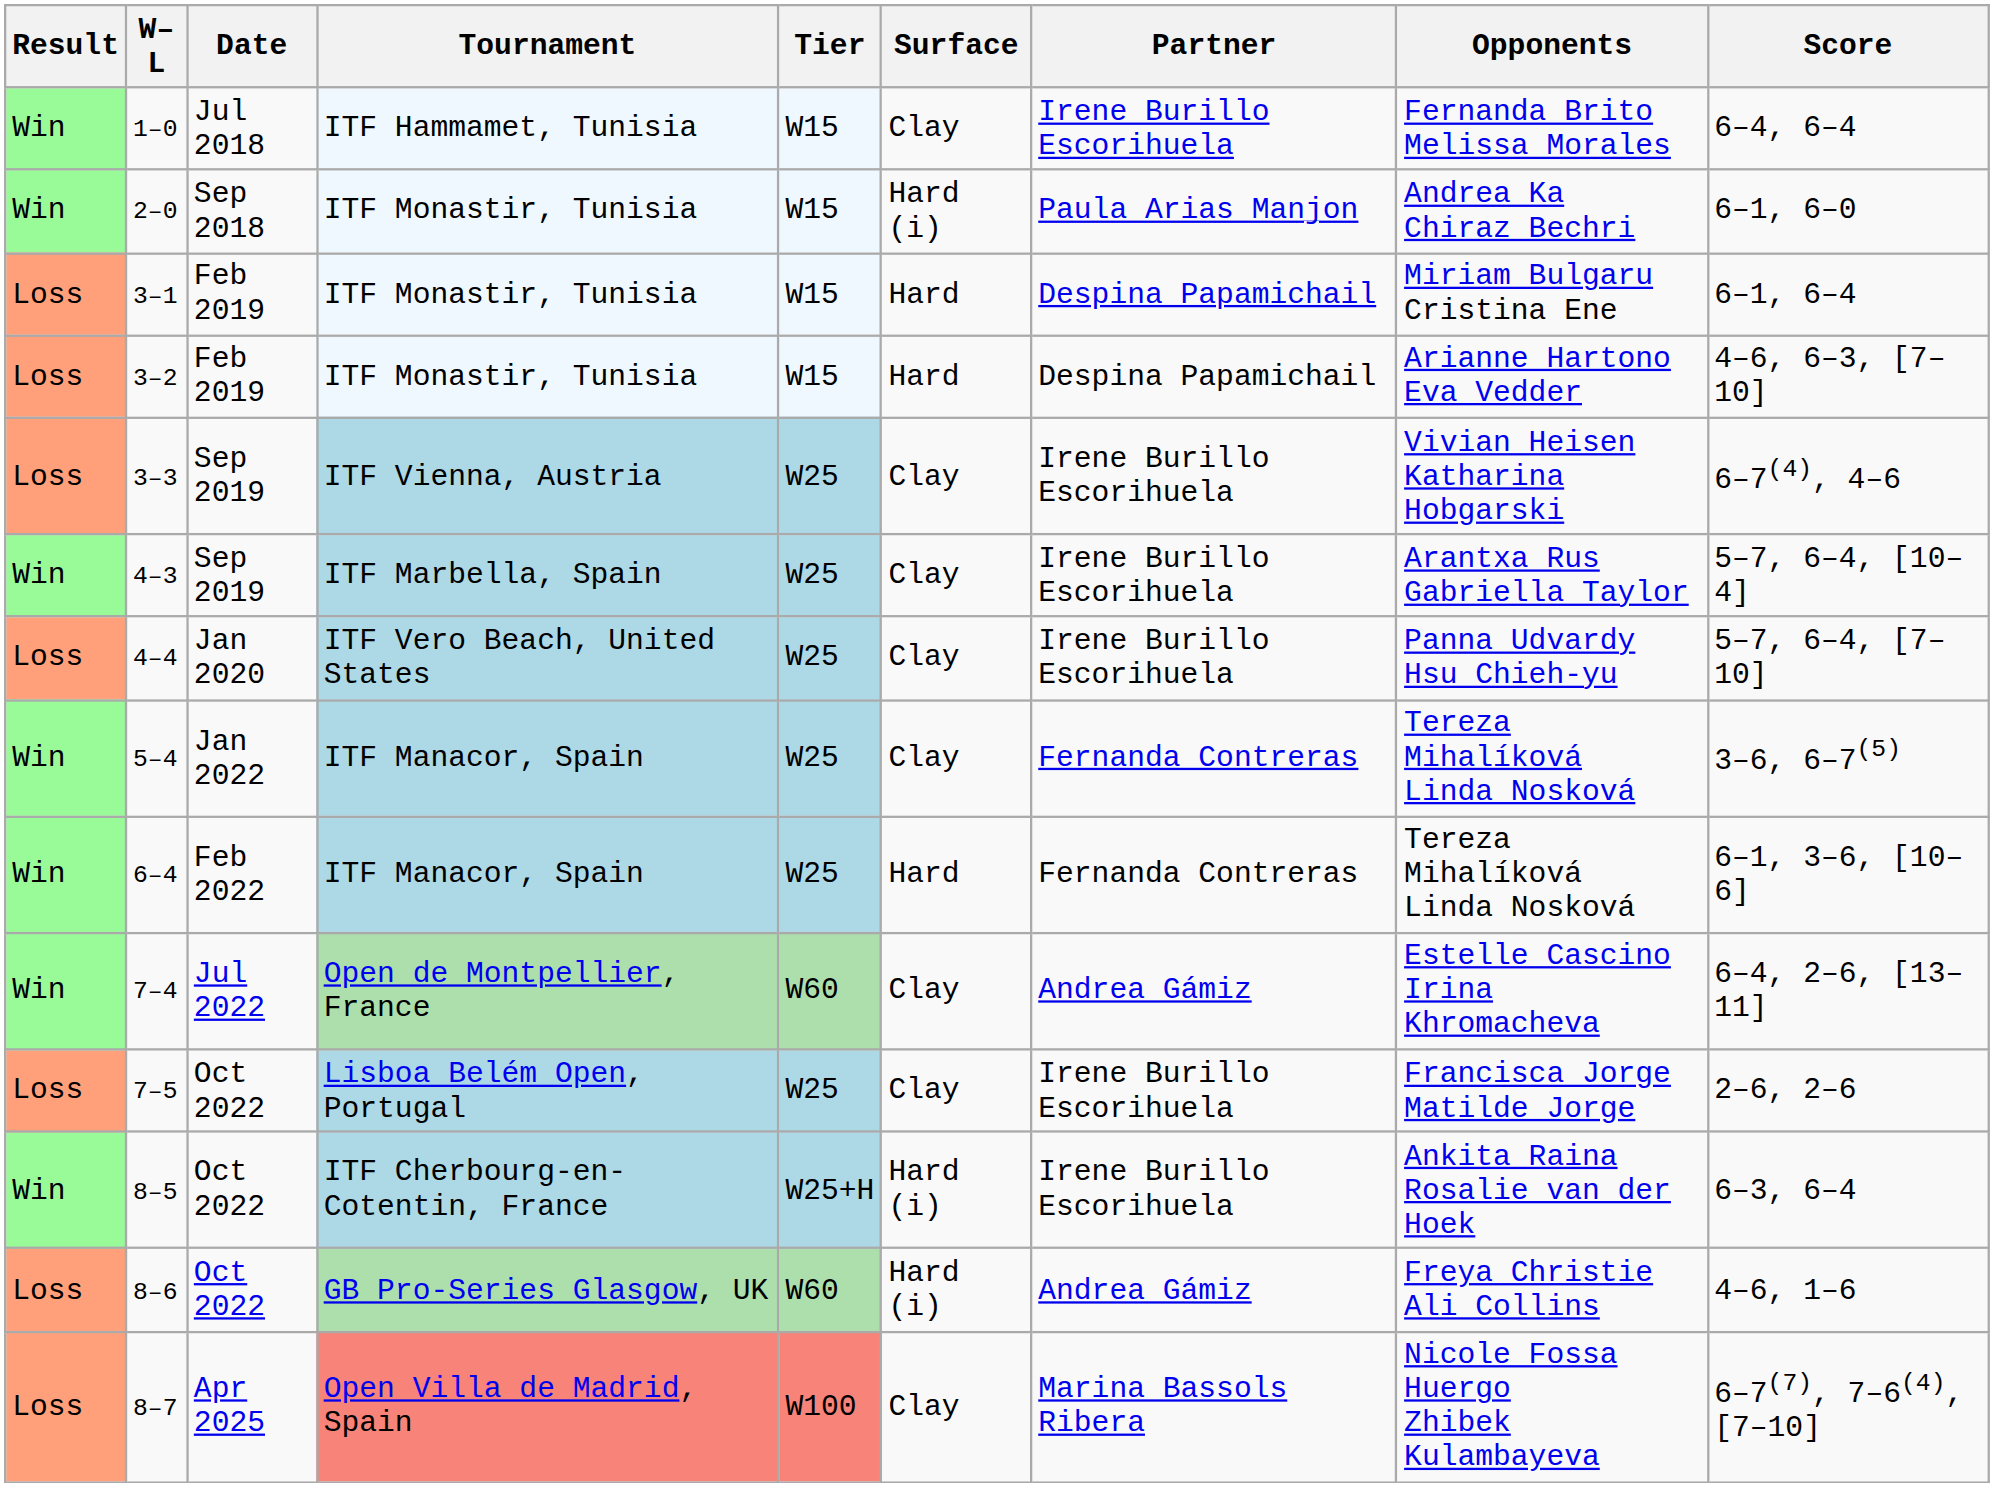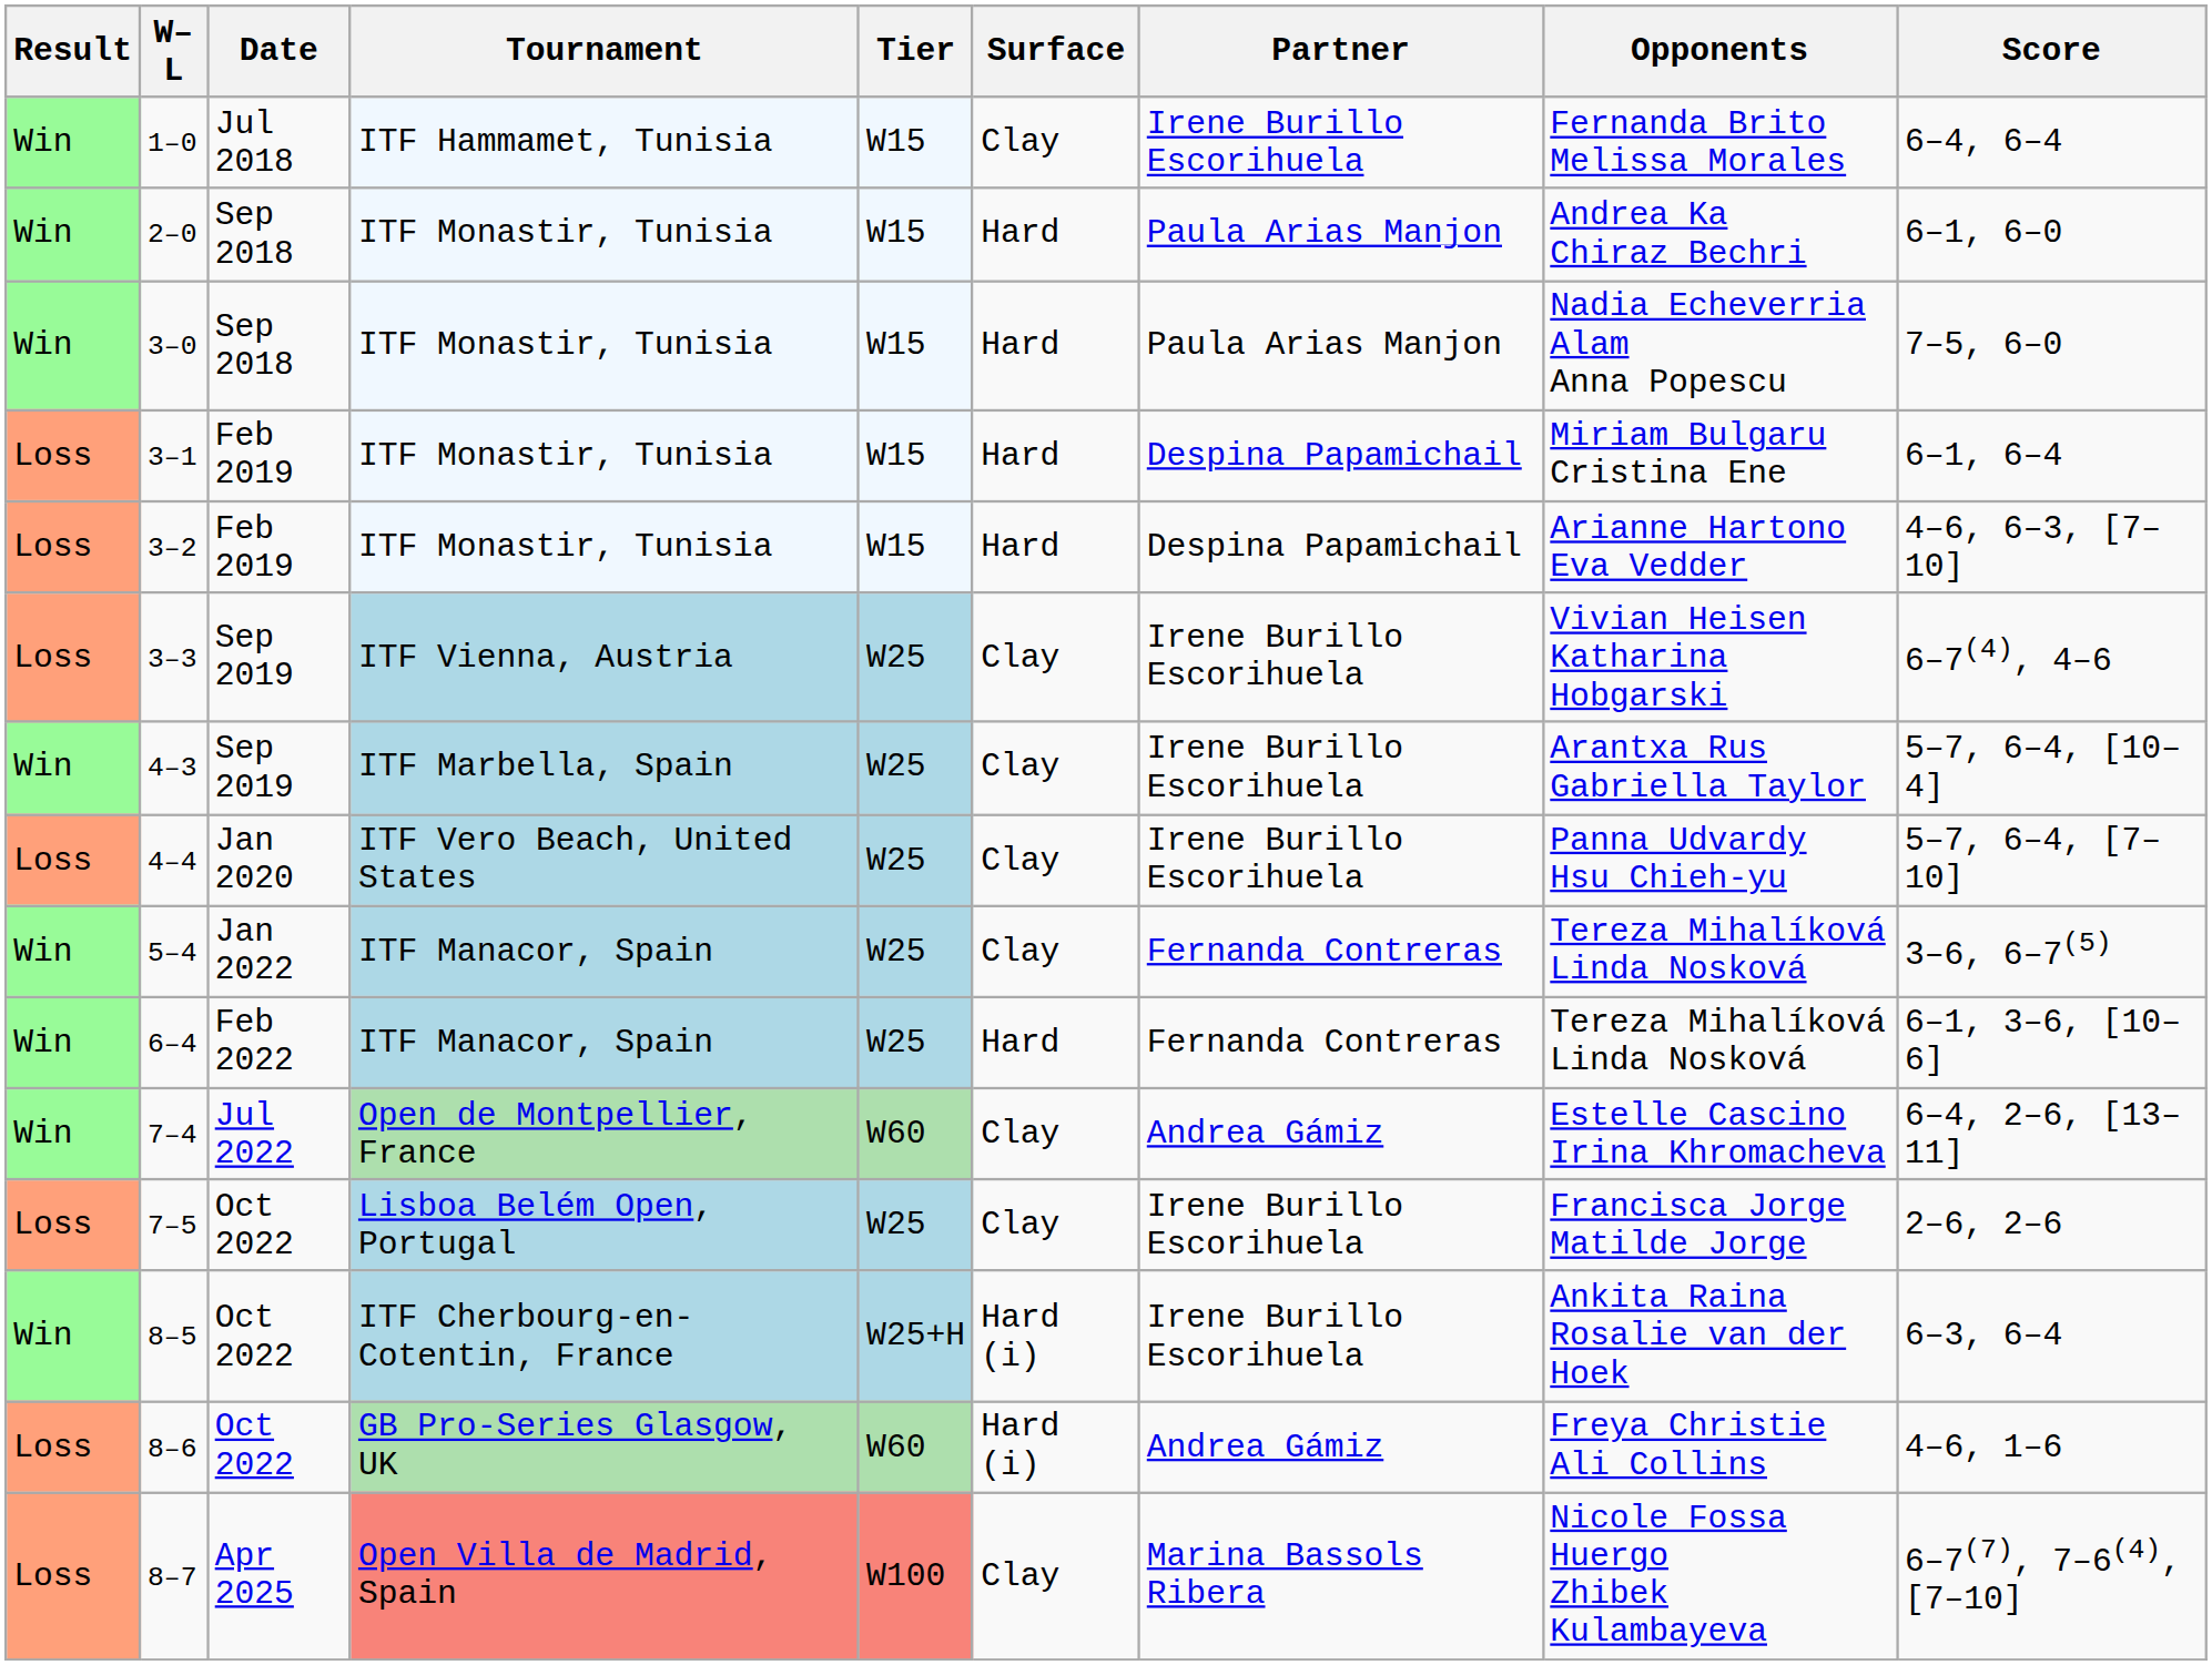 <table class="sortable wikitable">
 <tr>
 <th>Result</th>
 <th class="unsortable">W–L</th>
 <th>Date</th>
 <th>Tournament</th>
 <th>Tier</th>
 <th>Surface</th>
 <th>Partner</th>
 <th>Opponents</th>
 <th class="unsortable">Score</th>
 </tr>
 <tr>
 <td style="background:#98fb98;">Win</td>
 <td><small>1–0</small></td>
 <td>Jul 2018</td>
 <td style="background:#f0f8ff;">ITF Hammamet, Tunisia</td>
 <td style="background:#f0f8ff;">W15</td>
 <td>Clay</td>
 <td> <a href='#'>Irene Burillo Escorihuela</a></td>
 <td> <a href='#'>Fernanda Brito</a> <br>  <a href='#'>Melissa Morales</a></td>
 <td>6–4, 6–4</td>
 </tr>
 <tr>
 <td style="background:#98fb98;">Win</td>
 <td><small>2–0</small></td>
 <td>Sep 2018</td>
 <td style="background:#f0f8ff;">ITF Monastir, Tunisia</td>
 <td style="background:#f0f8ff;">W15</td>
-<td>Hard (i)</td>
+<td>Hard</td>
 <td> <a href='#'>Paula Arias Manjon</a></td>
 <td> <a href='#'>Andrea Ka</a> <br>  <a href='#'>Chiraz Bechri</a></td>
 <td>6–1, 6–0</td>
+</tr>
+<tr>
+<td style="background:#98fb98;">Win</td>
+<td><small>3–0</small></td>
+<td>Sep 2018</td>
+<td style="background:#f0f8ff;">ITF Monastir, Tunisia</td>
+<td style="background:#f0f8ff;">W15</td>
+<td>Hard</td>
+<td> Paula Arias Manjon</td>
+<td> <a href='#'>Nadia Echeverria Alam</a> <br>  Anna Popescu</td>
+<td>7–5, 6–0</td>
 </tr>
 <tr>
 <td style="background:#ffa07a;">Loss</td>
 <td><small>3–1</small></td>
 <td>Feb 2019</td>
 <td style="background:#f0f8ff;">ITF Monastir, Tunisia</td>
 <td style="background:#f0f8ff;">W15</td>
 <td>Hard</td>
 <td> <a href='#'>Despina Papamichail</a></td>
 <td> <a href='#'>Miriam Bulgaru</a> <br>  Cristina Ene</td>
 <td>6–1, 6–4</td>
 </tr>
 <tr>
 <td style="background:#ffa07a;">Loss</td>
 <td><small>3–2</small></td>
 <td>Feb 2019</td>
 <td style="background:#f0f8ff;">ITF Monastir, Tunisia</td>
 <td style="background:#f0f8ff;">W15</td>
 <td>Hard</td>
 <td> Despina Papamichail</td>
 <td> <a href='#'>Arianne Hartono</a> <br>  <a href='#'>Eva Vedder</a></td>
 <td>4–6, 6–3, [7–10]</td>
 </tr>
 <tr>
 <td style="background:#ffa07a;">Loss</td>
 <td><small>3–3</small></td>
 <td>Sep 2019</td>
 <td style="background:lightblue;">ITF Vienna, Austria</td>
 <td style="background:lightblue;">W25</td>
 <td>Clay</td>
 <td> Irene Burillo Escorihuela</td>
 <td> <a href='#'>Vivian Heisen</a> <br>  <a href='#'>Katharina Hobgarski</a></td>
 <td>6–7<sup>(4)</sup>, 4–6</td>
 </tr>
 <tr>
 <td style="background:#98fb98;">Win</td>
 <td><small>4–3</small></td>
 <td>Sep 2019</td>
 <td style="background:lightblue;">ITF Marbella, Spain</td>
 <td style="background:lightblue;">W25</td>
 <td>Clay</td>
 <td> Irene Burillo Escorihuela</td>
 <td> <a href='#'>Arantxa Rus</a> <br>  <a href='#'>Gabriella Taylor</a></td>
 <td>5–7, 6–4, [10–4]</td>
 </tr>
 <tr>
 <td style="background:#ffa07a;">Loss</td>
 <td><small>4–4</small></td>
 <td>Jan 2020</td>
 <td style="background:lightblue;">ITF Vero Beach, United States</td>
 <td style="background:lightblue;">W25</td>
 <td>Clay</td>
 <td> Irene Burillo Escorihuela</td>
 <td> <a href='#'>Panna Udvardy</a> <br>  <a href='#'>Hsu Chieh-yu</a></td>
 <td>5–7, 6–4, [7–10]</td>
 </tr>
 <tr>
 <td style="background:#98fb98;">Win</td>
 <td><small>5–4</small></td>
 <td>Jan 2022</td>
 <td style="background:lightblue;">ITF Manacor, Spain</td>
 <td style="background:lightblue;">W25</td>
 <td>Clay</td>
 <td> <a href='#'>Fernanda Contreras</a></td>
 <td> <a href='#'>Tereza Mihalíková</a> <br>  <a href='#'>Linda Nosková</a></td>
 <td>3–6, 6–7<sup>(5)</sup></td>
 </tr>
 <tr>
 <td style="background:#98fb98;">Win</td>
 <td><small>6–4</small></td>
 <td>Feb 2022</td>
 <td style="background:lightblue;">ITF Manacor, Spain</td>
 <td style="background:lightblue;">W25</td>
 <td>Hard</td>
 <td> Fernanda Contreras</td>
 <td> Tereza Mihalíková <br>  Linda Nosková</td>
 <td>6–1, 3–6, [10–6]</td>
 </tr>
 <tr>
 <td style="background:#98fb98;">Win</td>
 <td><small>7–4</small></td>
 <td><a href='#'>Jul 2022</a></td>
 <td style="background:#addfad;"><a href='#'>Open de Montpellier</a>, France</td>
 <td style="background:#addfad;">W60</td>
 <td>Clay</td>
 <td> <a href='#'>Andrea Gámiz</a></td>
 <td> <a href='#'>Estelle Cascino</a> <br>  <a href='#'>Irina Khromacheva</a></td>
 <td>6–4, 2–6, [13–11]</td>
 </tr>
 <tr>
 <td style="background:#ffa07a;">Loss</td>
 <td><small>7–5</small></td>
 <td>Oct 2022</td>
 <td style="background:lightblue;"><a href='#'>Lisboa Belém Open</a>, Portugal</td>
 <td style="background:lightblue;">W25</td>
 <td>Clay</td>
 <td> Irene Burillo Escorihuela</td>
 <td> <a href='#'>Francisca Jorge</a> <br>  <a href='#'>Matilde Jorge</a></td>
 <td>2–6, 2–6</td>
 </tr>
 <tr>
 <td style="background:#98fb98;">Win</td>
 <td><small>8–5</small></td>
 <td>Oct 2022</td>
 <td style="background:lightblue;">ITF Cherbourg-en-Cotentin, France</td>
 <td style="background:lightblue;">W25+H</td>
 <td>Hard (i)</td>
 <td> Irene Burillo Escorihuela</td>
 <td> <a href='#'>Ankita Raina</a> <br>  <a href='#'>Rosalie van der Hoek</a></td>
 <td>6–3, 6–4</td>
 </tr>
 <tr>
 <td style="background:#ffa07a;">Loss</td>
 <td><small>8–6</small></td>
 <td><a href='#'>Oct 2022</a></td>
 <td style="background:#addfad;"><a href='#'>GB Pro-Series Glasgow</a>, UK</td>
 <td style="background:#addfad;">W60</td>
 <td>Hard (i)</td>
 <td> <a href='#'>Andrea Gámiz</a></td>
 <td> <a href='#'>Freya Christie</a> <br>  <a href='#'>Ali Collins</a></td>
 <td>4–6, 1–6</td>
 </tr>
 <tr>
 <td bgcolor=ffa07a>Loss</td>
 <td><small>8–7</small></td>
 <td><a href='#'>Apr 2025</a></td>
 <td bgcolor="#f88379"><a href='#'>Open Villa de Madrid</a>, Spain</td>
 <td bgcolor="#f88379">W100</td>
 <td>Clay</td>
 <td> <a href='#'>Marina Bassols Ribera</a></td>
 <td> <a href='#'>Nicole Fossa Huergo</a> <br>  <a href='#'>Zhibek Kulambayeva</a></td>
 <td>6–7<sup>(7)</sup>, 7–6<sup>(4)</sup>, [7–10]</td>
 </tr>
 </table>
